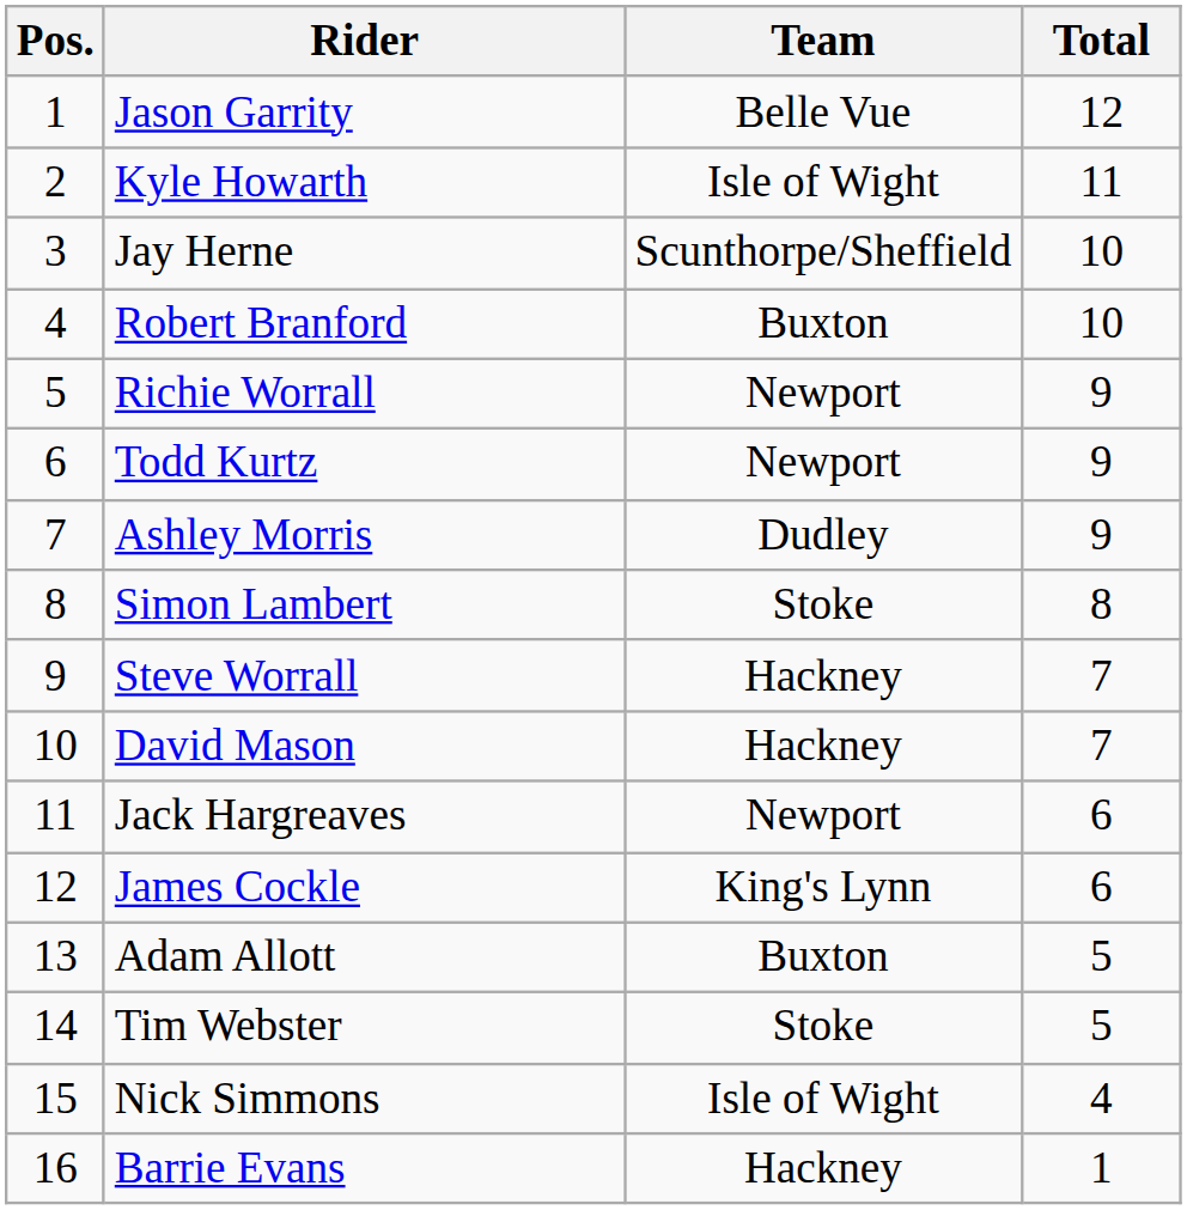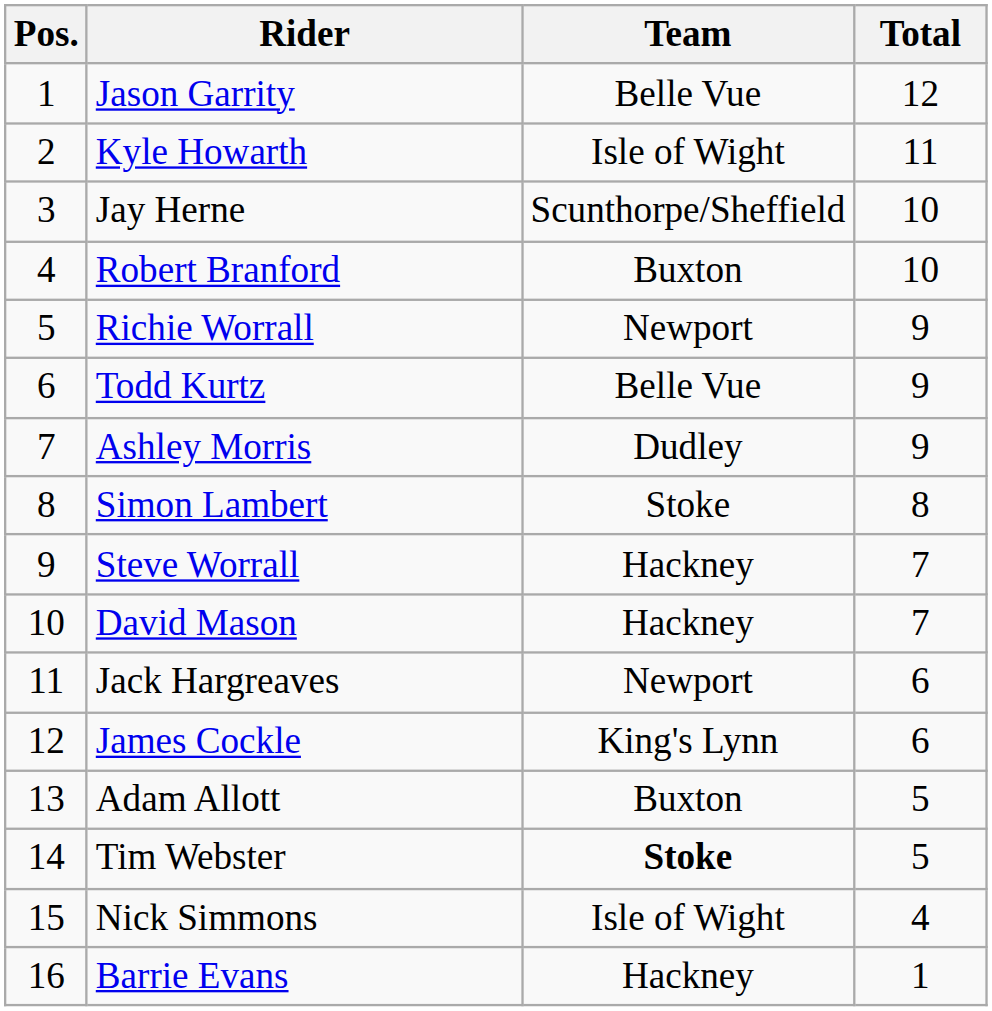 <table class=wikitable>
 <tr>
 <th width=25px>Pos.</th>
 <th width=180px>Rider</th>
 <th width=100px>Team</th>
 <th width=50px>Total</th>
 </tr>
 <tr align=center >
 <td>1</td>
 <td align=left><a href='#'>Jason Garrity</a></td>
 <td>Belle Vue</td>
 <td>12</td>
 </tr>
 <tr align=center>
 <td>2</td>
 <td align=left><a href='#'>Kyle Howarth</a></td>
 <td>Isle of Wight</td>
 <td>11</td>
 </tr>
 <tr align=center>
 <td>3</td>
 <td align=left>Jay Herne</td>
 <td>Scunthorpe/Sheffield</td>
 <td>10</td>
 </tr>
 <tr align=center>
 <td>4</td>
 <td align=left><a href='#'>Robert Branford</a></td>
 <td>Buxton</td>
 <td>10</td>
 </tr>
 <tr align=center>
 <td>5</td>
 <td align=left><a href='#'>Richie Worrall</a></td>
 <td>Newport</td>
 <td>9</td>
 </tr>
 <tr align=center>
 <td>6</td>
 <td align=left><a href='#'>Todd Kurtz</a></td>
-<td>Newport</td>
+<td>Belle Vue</td>
 <td>9</td>
 </tr>
 <tr align=center>
 <td>7</td>
 <td align=left><a href='#'>Ashley Morris</a></td>
 <td>Dudley</td>
 <td>9</td>
 </tr>
 <tr align=center>
 <td>8</td>
 <td align=left><a href='#'>Simon Lambert</a></td>
 <td>Stoke</td>
 <td>8</td>
 </tr>
 <tr align=center>
 <td>9</td>
 <td align=left><a href='#'>Steve Worrall</a></td>
 <td>Hackney</td>
 <td>7</td>
 </tr>
 <tr align=center>
 <td>10</td>
 <td align=left><a href='#'>David Mason</a></td>
 <td>Hackney</td>
 <td>7</td>
 </tr>
 <tr align=center>
 <td>11</td>
 <td align=left>Jack Hargreaves</td>
 <td>Newport</td>
 <td>6</td>
 </tr>
 <tr align=center>
 <td>12</td>
 <td align=left><a href='#'>James Cockle</a></td>
 <td>King's Lynn</td>
 <td>6</td>
 </tr>
 <tr align=center>
 <td>13</td>
 <td align=left>Adam Allott</td>
 <td>Buxton</td>
 <td>5</td>
 </tr>
 <tr align=center>
 <td>14</td>
 <td align=left>Tim Webster</td>
-<td>Stoke</td>
+<td><strong>Stoke</strong></td>
 <td>5</td>
 </tr>
 <tr align=center>
 <td>15</td>
 <td align=left>Nick Simmons</td>
 <td>Isle of Wight</td>
 <td>4</td>
 </tr>
 <tr align=center>
 <td>16</td>
 <td align=left><a href='#'>Barrie Evans</a></td>
 <td>Hackney</td>
 <td>1</td>
 </tr>
 </table>
